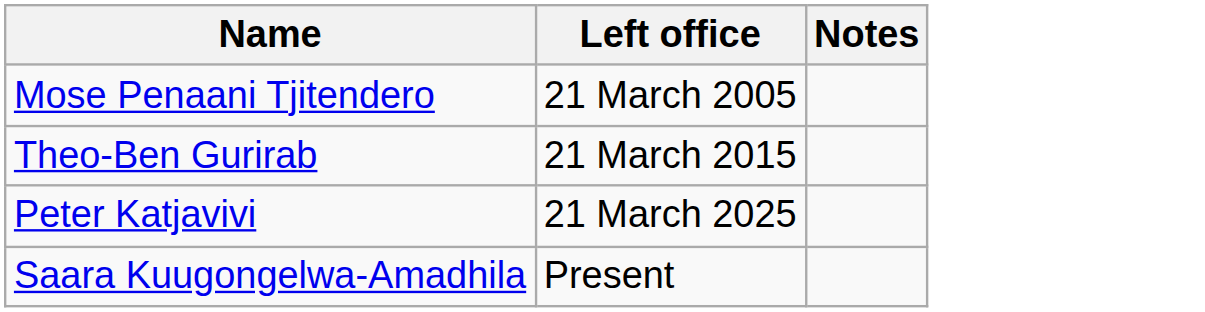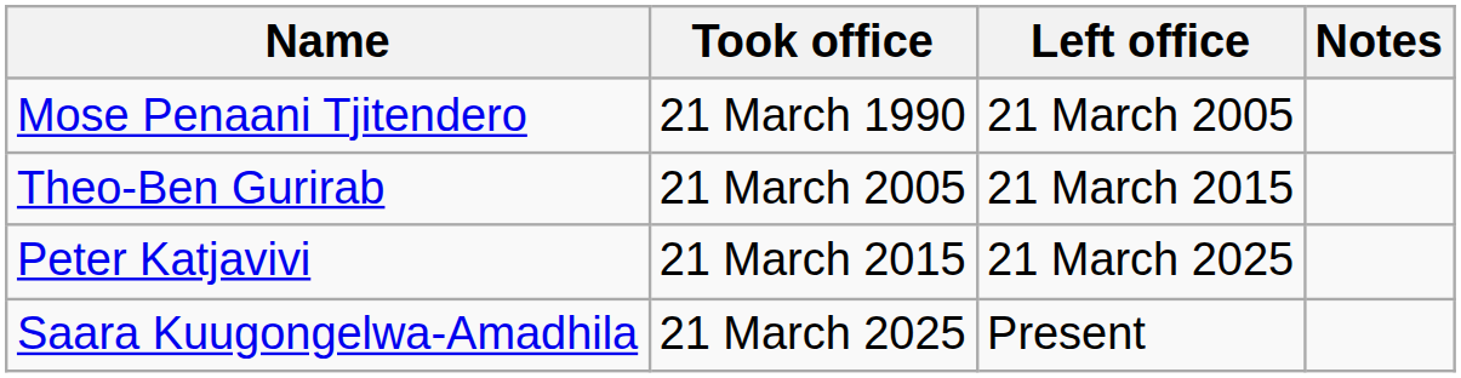 <table class="wikitable">
 <tr>
 <th>Name</th>
+<th>Took office</th>
 <th>Left office</th>
 <th>Notes</th>
 </tr>
 <tr>
 <td><a href='#'>Mose Penaani Tjitendero</a></td>
+<td>21 March 1990</td>
 <td>21 March 2005</td>
 <td></td>
 </tr>
 <tr>
 <td><a href='#'>Theo-Ben Gurirab</a></td>
+<td>21 March 2005</td>
 <td>21 March 2015</td>
 <td></td>
 </tr>
 <tr>
 <td><a href='#'>Peter Katjavivi</a></td>
+<td>21 March 2015</td>
 <td>21 March 2025</td>
 <td></td>
 </tr>
 <tr>
 <td><a href='#'>Saara Kuugongelwa-Amadhila</a></td>
+<td>21 March 2025</td>
 <td>Present</td>
 <td></td>
 </tr>
 </table>
